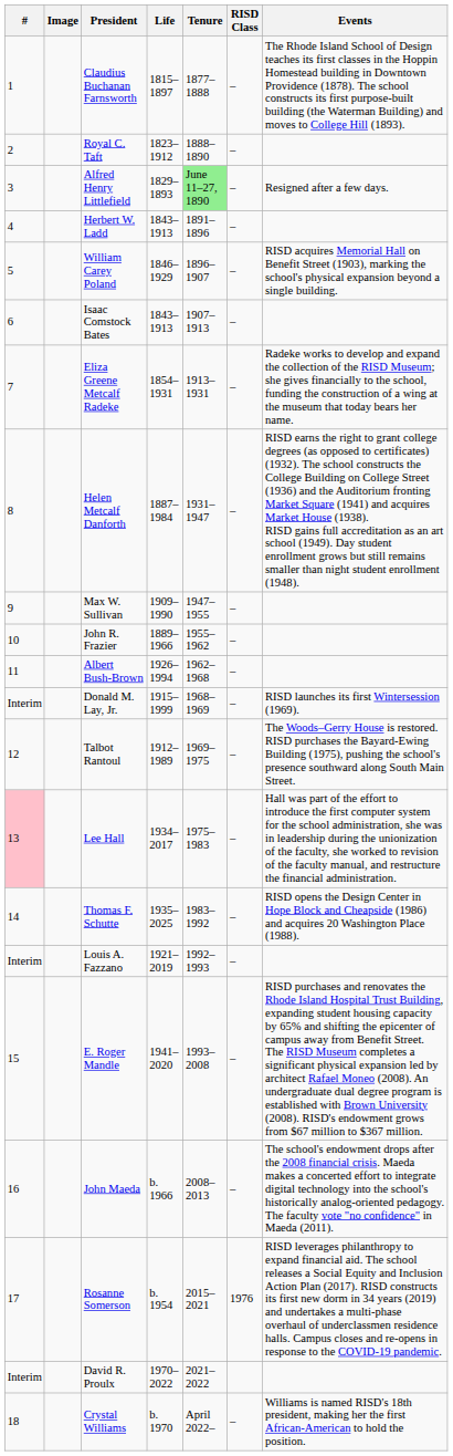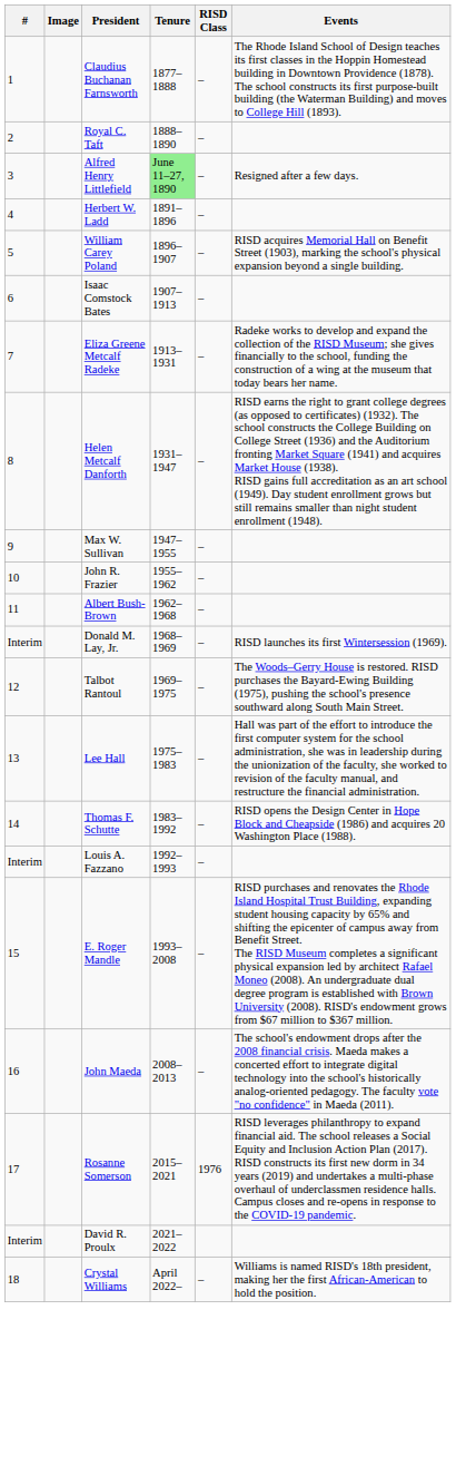 <table class="wikitable">
 <tr>
 <th align="left">#</th>
 <th>Image</th>
 <th align="left">President</th>
-<th align="right">Life</th>
 <th align="center">Tenure</th>
 <th align="left">RISD Class</th>
 <th align="left">Events</th>
 </tr>
 <tr>
 <td>1</td>
 <td></td>
 <td><a href='#'>Claudius Buchanan Farnsworth</a></td>
-<td>1815–1897</td>
 <td>1877–1888</td>
 <td>–</td>
 <td>The Rhode Island School of Design teaches its first classes in the Hoppin Homestead building in Downtown Providence (1878). The school constructs its first purpose-built building (the Waterman Building) and moves to <a href='#'>College Hill</a> (1893).</td>
 </tr>
 <tr>
 <td>2</td>
 <td></td>
 <td><a href='#'>Royal C. Taft</a></td>
-<td>1823–1912</td>
 <td>1888–1890</td>
 <td>–</td>
 <td></td>
 </tr>
 <tr>
 <td>3</td>
 <td></td>
 <td><a href='#'>Alfred Henry Littlefield</a></td>
-<td>1829–1893</td>
 <td style="background: lightgreen;">June 11–27, 1890</td>
 <td>–</td>
 <td>Resigned after a few days.</td>
 </tr>
 <tr>
 <td>4</td>
 <td></td>
 <td><a href='#'>Herbert W. Ladd</a></td>
-<td>1843–1913</td>
 <td>1891–1896</td>
 <td>–</td>
 <td></td>
 </tr>
 <tr>
 <td>5</td>
 <td></td>
 <td><a href='#'>William Carey Poland</a></td>
-<td>1846–1929</td>
 <td>1896–1907</td>
 <td>–</td>
 <td>RISD acquires <a href='#'>Memorial Hall</a> on Benefit Street (1903), marking the school's physical expansion beyond a single building.</td>
 </tr>
 <tr>
 <td>6</td>
 <td></td>
 <td>Isaac Comstock Bates</td>
-<td>1843–1913</td>
 <td>1907–1913</td>
 <td>–</td>
 <td></td>
 </tr>
 <tr>
 <td>7</td>
 <td></td>
 <td><a href='#'>Eliza Greene Metcalf Radeke</a></td>
-<td>1854–1931</td>
 <td>1913–1931</td>
 <td>–</td>
 <td>Radeke works to develop and expand the collection of the <a href='#'>RISD Museum</a>; she gives financially to the school, funding the construction of a wing at the museum that today bears her name.</td>
 </tr>
 <tr>
 <td>8</td>
 <td></td>
 <td><a href='#'>Helen Metcalf Danforth</a></td>
-<td>1887–1984</td>
 <td>1931–1947</td>
 <td>–</td>
 <td>RISD earns the right to grant college degrees (as opposed to certificates) (1932). The school constructs the College Building on College Street (1936) and the Auditorium fronting <a href='#'>Market Square</a> (1941) and acquires <a href='#'>Market House</a> (1938).<br>RISD gains full accreditation as an art school (1949). Day student enrollment grows but still remains smaller than night student enrollment (1948).</td>
 </tr>
 <tr>
 <td>9</td>
 <td></td>
 <td>Max W. Sullivan</td>
-<td>1909–1990</td>
 <td>1947–1955</td>
 <td>–</td>
 <td></td>
 </tr>
 <tr>
 <td>10</td>
 <td></td>
 <td>John R. Frazier</td>
-<td>1889–1966</td>
 <td>1955–1962</td>
 <td>–</td>
 <td></td>
 </tr>
 <tr>
 <td>11</td>
 <td></td>
 <td><a href='#'>Albert Bush-Brown</a></td>
-<td>1926–1994</td>
 <td>1962–1968</td>
 <td>–</td>
 <td></td>
 </tr>
 <tr>
 <td>Interim</td>
 <td></td>
 <td>Donald M. Lay, Jr.</td>
-<td>1915–1999</td>
 <td>1968–1969</td>
 <td>–</td>
 <td>RISD launches its first <a href='#'>Wintersession</a> (1969).</td>
 </tr>
 <tr>
 <td>12</td>
 <td></td>
 <td>Talbot Rantoul</td>
-<td>1912–1989</td>
 <td>1969–1975</td>
 <td>–</td>
 <td>The <a href='#'>Woods–Gerry House</a> is restored. RISD purchases the Bayard-Ewing Building (1975), pushing the school's presence southward along South Main Street.</td>
 </tr>
 <tr>
-<td style="background: pink;">13</td>
+<td>13</td>
 <td></td>
 <td><a href='#'>Lee Hall</a></td>
-<td>1934–2017</td>
 <td>1975–1983</td>
 <td>–</td>
 <td>Hall was part of the effort to introduce the first computer system for the school administration, she was in leadership during the unionization of the faculty, she worked to revision of the faculty manual, and restructure the financial administration.</td>
 </tr>
 <tr>
 <td>14</td>
 <td></td>
 <td><a href='#'>Thomas F. Schutte</a></td>
-<td>1935–2025</td>
 <td>1983–1992</td>
 <td>–</td>
 <td>RISD opens the Design Center in <a href='#'>Hope Block and Cheapside</a> (1986) and acquires 20 Washington Place (1988).</td>
 </tr>
 <tr>
 <td>Interim</td>
 <td></td>
 <td>Louis A. Fazzano</td>
-<td>1921–2019</td>
 <td>1992–1993</td>
 <td>–</td>
 <td></td>
 </tr>
 <tr>
 <td>15</td>
 <td></td>
 <td><a href='#'>E. Roger Mandle</a></td>
-<td>1941–2020</td>
 <td>1993–2008</td>
 <td>–</td>
 <td>RISD purchases and renovates the <a href='#'>Rhode Island Hospital Trust Building</a>, expanding student housing capacity by 65% and shifting the epicenter of campus away from Benefit Street.<br>The <a href='#'>RISD Museum</a> completes a significant physical expansion led by architect <a href='#'>Rafael Moneo</a> (2008). An undergraduate dual degree program is established with <a href='#'>Brown University</a> (2008). RISD's endowment grows from $67 million to $367 million.</td>
 </tr>
 <tr>
 <td>16</td>
 <td></td>
 <td><a href='#'>John Maeda</a></td>
-<td>b. 1966</td>
 <td>2008–2013</td>
 <td>–</td>
 <td>The school's endowment drops after the <a href='#'>2008 financial crisis</a>. Maeda makes a concerted effort to integrate digital technology into the school's historically analog-oriented pedagogy. The faculty <a href='#'>vote "no confidence"</a> in Maeda (2011).</td>
 </tr>
 <tr>
 <td>17</td>
 <td></td>
 <td><a href='#'>Rosanne Somerson</a></td>
-<td>b. 1954</td>
 <td>2015–2021</td>
 <td>1976</td>
 <td>RISD leverages philanthropy to expand financial aid. The school releases a Social Equity and Inclusion Action Plan (2017). RISD constructs its first new dorm in 34 years (2019) and undertakes a multi-phase overhaul of underclassmen residence halls. Campus closes and re-opens in response to the <a href='#'>COVID-19 pandemic</a>.</td>
 </tr>
 <tr>
 <td>Interim</td>
 <td></td>
 <td>David R. Proulx</td>
-<td>1970–2022</td>
 <td>2021–2022</td>
 <td></td>
 <td></td>
 </tr>
 <tr>
 <td>18</td>
 <td></td>
 <td><a href='#'>Crystal Williams</a></td>
-<td>b. 1970</td>
 <td>April 2022–</td>
 <td>–</td>
 <td>Williams is named RISD's 18th president, making her the first <a href='#'>African-American</a> to hold the position.</td>
 </tr>
 </table>
